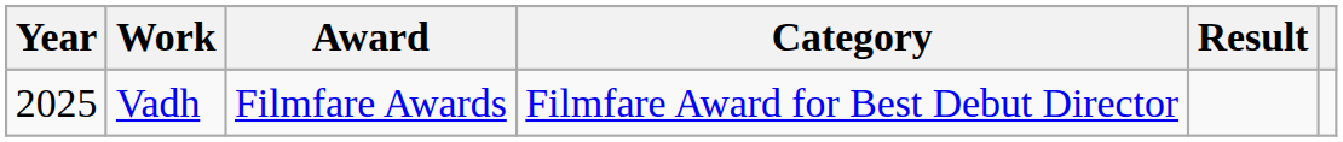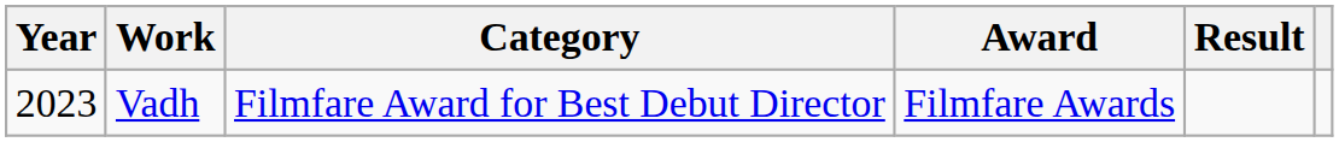 <table class="wikitable sortable">
 <tr>
 <th>Year</th>
 <th>Work</th>
+<th>Category</th>
 <th>Award</th>
-<th>Category</th>
 <th>Result</th>
 <th></th>
 </tr>
 <tr>
-<td>2025</td>
+<td>2023</td>
 <td><a href='#'>Vadh</a></td>
+<td><a href='#'>Filmfare Award for Best Debut Director</a></td>
 <td><a href='#'>Filmfare Awards</a></td>
-<td><a href='#'>Filmfare Award for Best Debut Director</a></td>
 <td></td>
 <td></td>
 </tr>
 </table>
